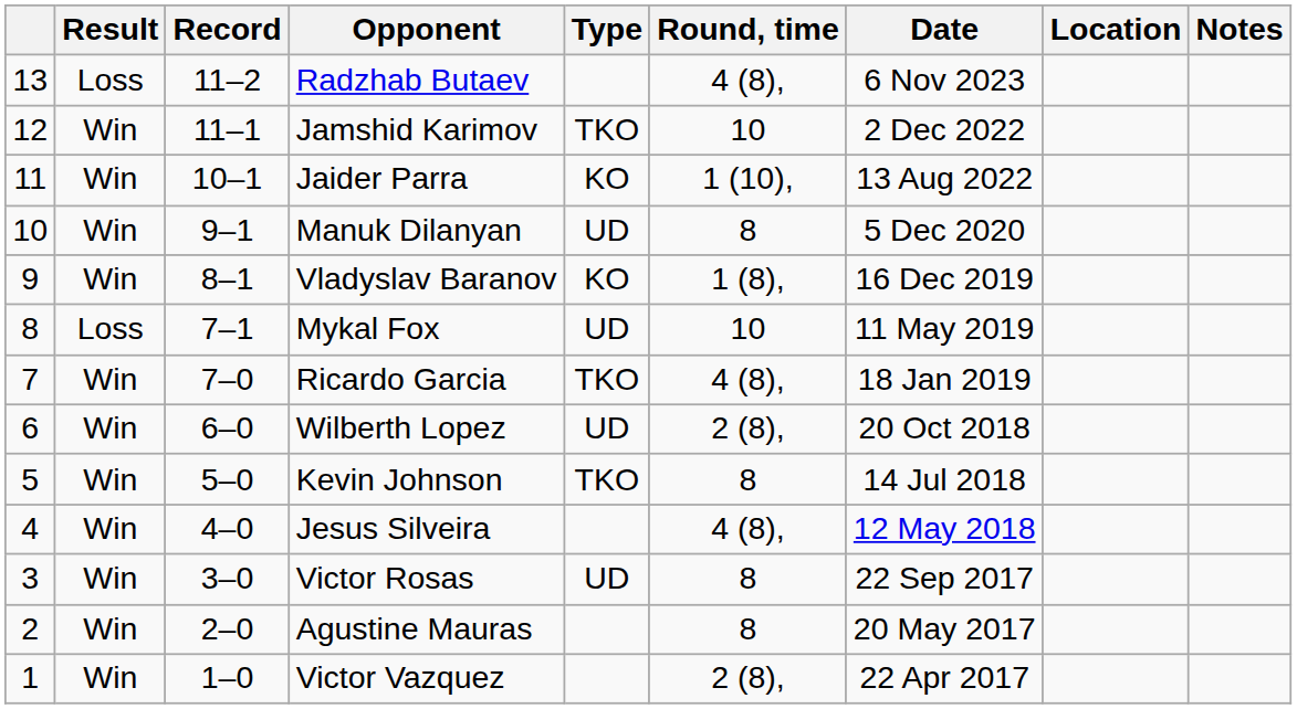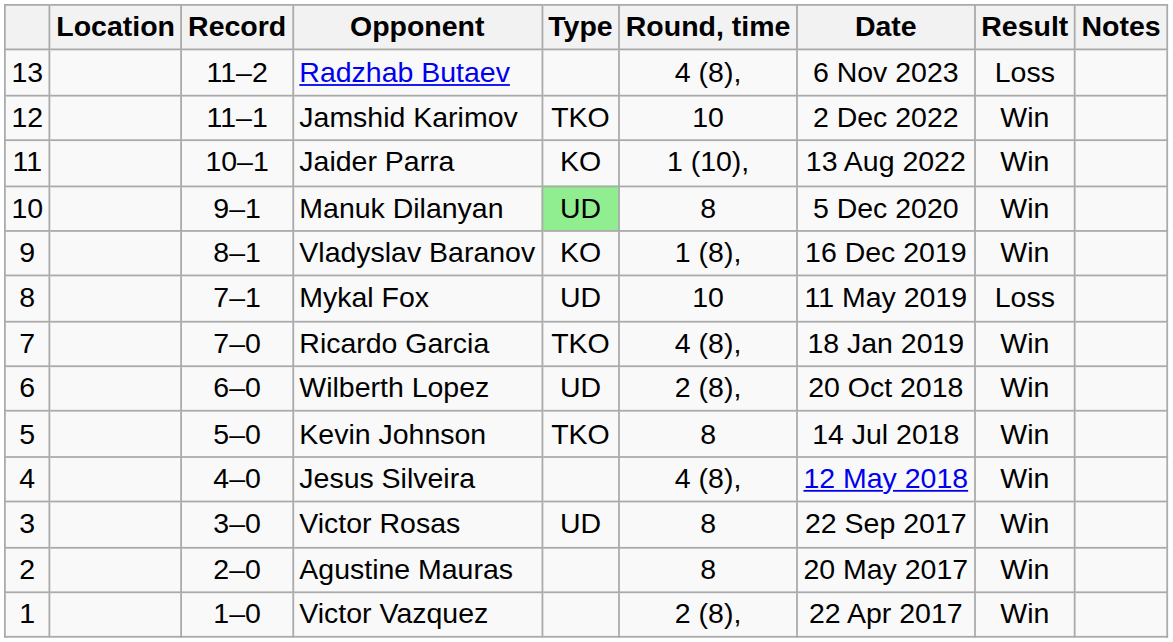 <table class="wikitable" style="text-align:center">
 <tr>
 <th></th>
-<th>Result</th>
+<th>Location</th>
 <th>Record</th>
 <th>Opponent</th>
 <th>Type</th>
 <th>Round, time</th>
 <th>Date</th>
-<th>Location</th>
+<th>Result</th>
 <th>Notes</th>
 </tr>
 <tr>
 <td>13</td>
-<td>Loss</td>
+<td style="text-align:left;"> </td>
 <td>11–2</td>
 <td style="text-align:left;"> <a href='#'>Radzhab Butaev</a></td>
 <td></td>
 <td>4 (8), </td>
 <td>6 Nov 2023</td>
-<td style="text-align:left;"> </td>
+<td>Loss</td>
 <td></td>
 </tr>
 <tr>
 <td>12</td>
-<td>Win</td>
+<td style="text-align:left;"> </td>
 <td>11–1</td>
 <td style="text-align:left;"> Jamshid Karimov</td>
 <td>TKO</td>
 <td>10</td>
 <td>2 Dec 2022</td>
-<td style="text-align:left;"> </td>
+<td>Win</td>
 <td></td>
 </tr>
 <tr>
 <td>11</td>
-<td>Win</td>
+<td style="text-align:left;"> </td>
 <td>10–1</td>
 <td style="text-align:left;"> Jaider Parra</td>
 <td>KO</td>
 <td>1 (10), </td>
 <td>13 Aug 2022</td>
-<td style="text-align:left;"> </td>
+<td>Win</td>
 <td></td>
 </tr>
 <tr>
 <td>10</td>
-<td>Win</td>
+<td style="text-align:left;"> </td>
 <td>9–1</td>
 <td style="text-align:left;"> Manuk Dilanyan</td>
-<td>UD</td>
+<td style="background: lightgreen;">UD</td>
 <td>8</td>
 <td>5 Dec 2020</td>
-<td style="text-align:left;"> </td>
+<td>Win</td>
 <td></td>
 </tr>
 <tr>
 <td>9</td>
-<td>Win</td>
+<td style="text-align:left;"> </td>
 <td>8–1</td>
 <td style="text-align:left;"> Vladyslav Baranov</td>
 <td>KO</td>
 <td>1 (8), </td>
 <td>16 Dec 2019</td>
-<td style="text-align:left;"> </td>
+<td>Win</td>
 <td></td>
 </tr>
 <tr>
 <td>8</td>
-<td>Loss</td>
+<td style="text-align:left;"> </td>
 <td>7–1</td>
 <td style="text-align:left;"> Mykal Fox</td>
 <td>UD</td>
 <td>10</td>
 <td>11 May 2019</td>
-<td style="text-align:left;"> </td>
+<td>Loss</td>
 <td></td>
 </tr>
 <tr>
 <td>7</td>
-<td>Win</td>
+<td style="text-align:left;"> </td>
 <td>7–0</td>
 <td style="text-align:left;"> Ricardo Garcia</td>
 <td>TKO</td>
 <td>4 (8), </td>
 <td>18 Jan 2019</td>
-<td style="text-align:left;"> </td>
+<td>Win</td>
 <td></td>
 </tr>
 <tr>
 <td>6</td>
-<td>Win</td>
+<td style="text-align:left;"> </td>
 <td>6–0</td>
 <td style="text-align:left;"> Wilberth Lopez</td>
 <td>UD</td>
 <td>2 (8), </td>
 <td>20 Oct 2018</td>
-<td style="text-align:left;"> </td>
+<td>Win</td>
 <td></td>
 </tr>
 <tr>
 <td>5</td>
-<td>Win</td>
+<td style="text-align:left;"> </td>
 <td>5–0</td>
 <td style="text-align:left;"> Kevin Johnson</td>
 <td>TKO</td>
 <td>8</td>
 <td>14 Jul 2018</td>
-<td style="text-align:left;"> </td>
+<td>Win</td>
 <td></td>
 </tr>
 <tr>
 <td>4</td>
-<td>Win</td>
+<td style="text-align:left;"> </td>
 <td>4–0</td>
 <td style="text-align:left;"> Jesus Silveira</td>
 <td></td>
 <td>4 (8), </td>
 <td><a href='#'>12 May 2018</a></td>
-<td style="text-align:left;"> </td>
+<td>Win</td>
 <td></td>
 </tr>
 <tr>
 <td>3</td>
-<td>Win</td>
+<td style="text-align:left;"> </td>
 <td>3–0</td>
 <td style="text-align:left;"> Victor Rosas</td>
 <td>UD</td>
 <td>8</td>
 <td>22 Sep 2017</td>
-<td style="text-align:left;"> </td>
+<td>Win</td>
 <td></td>
 </tr>
 <tr>
 <td>2</td>
-<td>Win</td>
+<td style="text-align:left;"> </td>
 <td>2–0</td>
 <td style="text-align:left;"> Agustine Mauras</td>
 <td></td>
 <td>8</td>
 <td>20 May 2017</td>
-<td style="text-align:left;"> </td>
+<td>Win</td>
 <td></td>
 </tr>
 <tr>
 <td>1</td>
-<td>Win</td>
+<td style="text-align:left;"> </td>
 <td>1–0</td>
 <td style="text-align:left;"> Victor Vazquez</td>
 <td></td>
 <td>2 (8), </td>
 <td>22 Apr 2017</td>
-<td style="text-align:left;"> </td>
+<td>Win</td>
 <td></td>
 </tr>
 </table>
